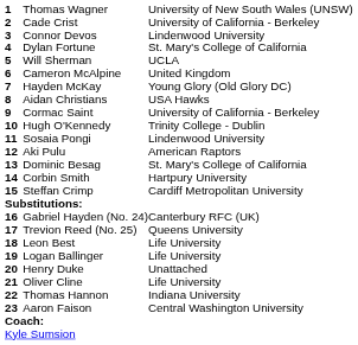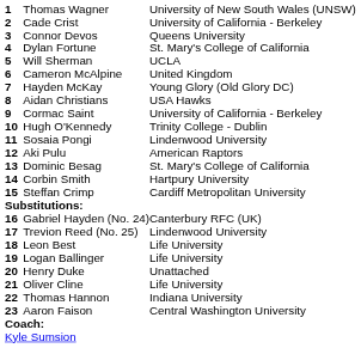 <table cellspacing="0" cellpadding="0">
 <tr>
 <th width="25"></th>
 <th></th>
 </tr>
 <tr>
 <td><strong>1</strong></td>
 <td>Thomas Wagner</td>
 <td>University of New South Wales (UNSW)</td>
 </tr>
 <tr>
 <td><strong>2</strong></td>
 <td>Cade Crist</td>
 <td>University of California - Berkeley</td>
 </tr>
 <tr>
 <td><strong>3</strong></td>
 <td>Connor Devos</td>
-<td>Lindenwood University</td>
+<td>Queens University</td>
 </tr>
 <tr>
 <td><strong>4</strong></td>
 <td>Dylan Fortune</td>
 <td>St. Mary's College of California</td>
 </tr>
 <tr>
 <td><strong>5</strong></td>
 <td>Will Sherman</td>
 <td>UCLA</td>
 </tr>
 <tr>
 <td><strong>6</strong></td>
 <td>Cameron McAlpine</td>
 <td>United Kingdom</td>
 </tr>
 <tr>
 <td><strong>7</strong></td>
 <td>Hayden McKay</td>
 <td>Young Glory (Old Glory DC)</td>
 </tr>
 <tr>
 <td><strong>8</strong></td>
 <td>Aidan Christians</td>
 <td>USA Hawks</td>
 </tr>
 <tr>
 <td><strong>9</strong></td>
 <td>Cormac Saint</td>
 <td>University of California - Berkeley</td>
 </tr>
 <tr>
 <td><strong>10</strong></td>
 <td>Hugh O'Kennedy</td>
 <td>Trinity College - Dublin</td>
 </tr>
 <tr>
 <td><strong>11</strong></td>
 <td>Sosaia Pongi</td>
 <td>Lindenwood University</td>
 </tr>
 <tr>
 <td><strong>12</strong></td>
 <td>Aki Pulu</td>
 <td>American Raptors</td>
 </tr>
 <tr>
 <td><strong>13</strong></td>
 <td>Dominic Besag</td>
 <td>St. Mary's College of California</td>
 </tr>
 <tr>
 <td><strong>14</strong></td>
 <td>Corbin Smith</td>
 <td>Hartpury University</td>
 </tr>
 <tr>
 <td><strong>15</strong></td>
 <td>Steffan Crimp</td>
 <td>Cardiff Metropolitan University</td>
 </tr>
 <tr>
 <td colspan=3><strong>Substitutions:</strong></td>
 </tr>
 <tr>
 <td><strong>16</strong></td>
 <td>Gabriel Hayden (No. 24)</td>
 <td>Canterbury RFC (UK)</td>
 </tr>
 <tr>
 <td><strong>17</strong></td>
 <td>Trevion Reed (No. 25)</td>
-<td>Queens University</td>
+<td>Lindenwood University</td>
 </tr>
 <tr>
 <td><strong>18</strong></td>
 <td>Leon Best</td>
 <td>Life University</td>
 </tr>
 <tr>
 <td><strong>19</strong></td>
 <td>Logan Ballinger</td>
 <td>Life University</td>
 </tr>
 <tr>
 <td><strong>20</strong></td>
 <td>Henry Duke</td>
 <td>Unattached</td>
 </tr>
 <tr>
 <td><strong>21</strong></td>
 <td>Oliver Cline</td>
 <td>Life University</td>
 </tr>
 <tr>
 <td><strong>22</strong></td>
 <td>Thomas Hannon</td>
 <td>Indiana University</td>
 </tr>
 <tr>
 <td><strong>23</strong></td>
 <td>Aaron Faison</td>
 <td>Central Washington University</td>
 </tr>
 <tr>
 <td colspan=3><strong>Coach:</strong></td>
 </tr>
 <tr>
 <td colspan="4"> <a href='#'>Kyle Sumsion</a></td>
 </tr>
 <tr>
 </tr>
 </table>
